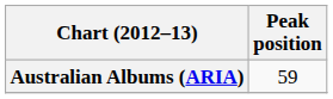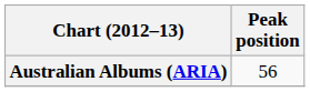 <table class="wikitable sortable plainrowheaders">
 <tr>
 <th>Chart (2012–13)</th>
 <th>Peak<br>position</th>
 </tr>
 <tr>
 <th scope="row">Australian Albums (<a href='#'>ARIA</a>)</th>
-<td style="text-align:center;">59</td>
+<td style="text-align:center;">56</td>
 </tr>
 <tr>
 </tr>
 <tr>
 </tr>
 <tr>
 </tr>
 <tr>
 </tr>
 </table>
